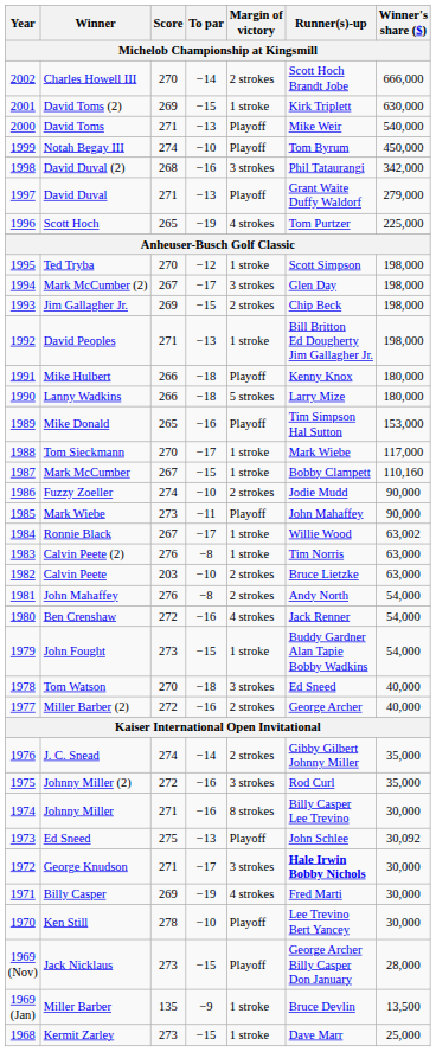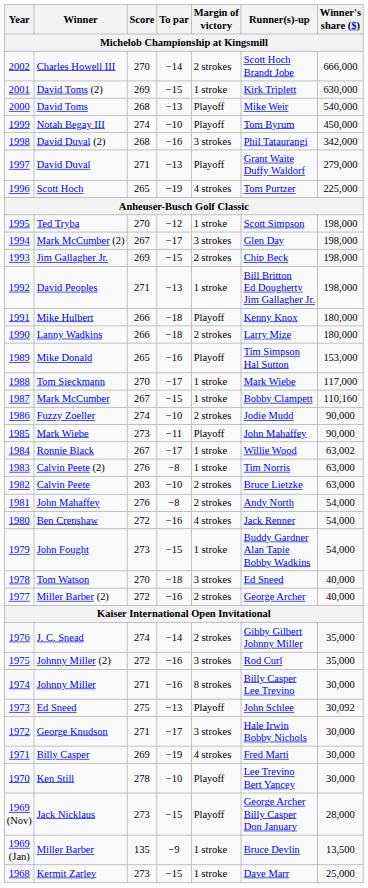 <table class=wikitable style="font-size:95%">
 <tr>
 <th>Year</th>
 <th>Winner</th>
 <th>Score</th>
 <th>To par</th>
 <th>Margin of<br>victory</th>
 <th>Runner(s)-up</th>
 <th>Winner's<br>share (<a href='#'>$</a>)</th>
 </tr>
 <tr>
 <th colspan=8>Michelob Championship at Kingsmill</th>
 </tr>
 <tr>
 <td align=center><a href='#'>2002</a></td>
 <td> <a href='#'>Charles Howell III</a></td>
 <td align=center>270</td>
 <td align=center>−14</td>
 <td>2 strokes</td>
 <td> <a href='#'>Scott Hoch</a><br> <a href='#'>Brandt Jobe</a></td>
 <td align=center>666,000</td>
 </tr>
 <tr>
 <td align=center><a href='#'>2001</a></td>
 <td> <a href='#'>David Toms</a> (2)</td>
 <td align=center>269</td>
 <td align=center>−15</td>
 <td>1 stroke</td>
 <td> <a href='#'>Kirk Triplett</a></td>
 <td align=center>630,000</td>
 </tr>
 <tr>
 <td align=center><a href='#'>2000</a></td>
 <td> <a href='#'>David Toms</a></td>
-<td align=center>271</td>
+<td align=center>268</td>
 <td align=center>−13</td>
 <td>Playoff</td>
 <td> <a href='#'>Mike Weir</a></td>
 <td align=center>540,000</td>
 </tr>
 <tr>
 <td align=center><a href='#'>1999</a></td>
 <td> <a href='#'>Notah Begay III</a></td>
 <td align=center>274</td>
 <td align=center>−10</td>
 <td>Playoff</td>
 <td> <a href='#'>Tom Byrum</a></td>
 <td align=center>450,000</td>
 </tr>
 <tr>
 <td align=center><a href='#'>1998</a></td>
 <td> <a href='#'>David Duval</a> (2)</td>
 <td align=center>268</td>
 <td align=center>−16</td>
 <td>3 strokes</td>
 <td> <a href='#'>Phil Tataurangi</a></td>
 <td align=center>342,000</td>
 </tr>
 <tr>
 <td align=center><a href='#'>1997</a></td>
 <td> <a href='#'>David Duval</a></td>
 <td align=center>271</td>
 <td align=center>−13</td>
 <td>Playoff</td>
 <td> <a href='#'>Grant Waite</a><br> <a href='#'>Duffy Waldorf</a></td>
 <td align=center>279,000</td>
 </tr>
 <tr>
 <td align=center><a href='#'>1996</a></td>
 <td> <a href='#'>Scott Hoch</a></td>
 <td align=center>265</td>
 <td align=center>−19</td>
 <td>4 strokes</td>
 <td> <a href='#'>Tom Purtzer</a></td>
 <td align=center>225,000</td>
 </tr>
 <tr>
 <th colspan=8>Anheuser-Busch Golf Classic</th>
 </tr>
 <tr>
 <td align=center><a href='#'>1995</a></td>
 <td> <a href='#'>Ted Tryba</a></td>
 <td align=center>270</td>
 <td align=center>−12</td>
 <td>1 stroke</td>
 <td> <a href='#'>Scott Simpson</a></td>
 <td align=center>198,000</td>
 </tr>
 <tr>
 <td align=center><a href='#'>1994</a></td>
 <td> <a href='#'>Mark McCumber</a> (2)</td>
 <td align=center>267</td>
 <td align=center>−17</td>
 <td>3 strokes</td>
 <td> <a href='#'>Glen Day</a></td>
 <td align=center>198,000</td>
 </tr>
 <tr>
 <td align=center><a href='#'>1993</a></td>
 <td> <a href='#'>Jim Gallagher Jr.</a></td>
 <td align=center>269</td>
 <td align=center>−15</td>
 <td>2 strokes</td>
 <td> <a href='#'>Chip Beck</a></td>
 <td align=center>198,000</td>
 </tr>
 <tr>
 <td align=center><a href='#'>1992</a></td>
 <td> <a href='#'>David Peoples</a></td>
 <td align=center>271</td>
 <td align=center>−13</td>
 <td>1 stroke</td>
 <td> <a href='#'>Bill Britton</a><br> <a href='#'>Ed Dougherty</a><br> <a href='#'>Jim Gallagher Jr.</a></td>
 <td align=center>198,000</td>
 </tr>
 <tr>
 <td align=center><a href='#'>1991</a></td>
 <td> <a href='#'>Mike Hulbert</a></td>
 <td align=center>266</td>
 <td align=center>−18</td>
 <td>Playoff</td>
 <td> <a href='#'>Kenny Knox</a></td>
 <td align=center>180,000</td>
 </tr>
 <tr>
 <td align=center><a href='#'>1990</a></td>
 <td> <a href='#'>Lanny Wadkins</a></td>
 <td align=center>266</td>
 <td align=center>−18</td>
-<td>5 strokes</td>
+<td>2 strokes</td>
 <td> <a href='#'>Larry Mize</a></td>
 <td align=center>180,000</td>
 </tr>
 <tr>
 <td align=center><a href='#'>1989</a></td>
 <td> <a href='#'>Mike Donald</a></td>
 <td align=center>265</td>
 <td align=center>−16</td>
 <td>Playoff</td>
 <td> <a href='#'>Tim Simpson</a><br> <a href='#'>Hal Sutton</a></td>
 <td align=center>153,000</td>
 </tr>
 <tr>
 <td align=center><a href='#'>1988</a></td>
 <td> <a href='#'>Tom Sieckmann</a></td>
 <td align=center>270</td>
 <td align=center>−17</td>
 <td>1 stroke</td>
 <td> <a href='#'>Mark Wiebe</a></td>
 <td align=center>117,000</td>
 </tr>
 <tr>
 <td align=center><a href='#'>1987</a></td>
 <td> <a href='#'>Mark McCumber</a></td>
 <td align=center>267</td>
 <td align=center>−15</td>
 <td>1 stroke</td>
 <td> <a href='#'>Bobby Clampett</a></td>
 <td align=center>110,160</td>
 </tr>
 <tr>
 <td align=center><a href='#'>1986</a></td>
 <td> <a href='#'>Fuzzy Zoeller</a></td>
 <td align=center>274</td>
 <td align=center>−10</td>
 <td>2 strokes</td>
 <td> <a href='#'>Jodie Mudd</a></td>
 <td align=center>90,000</td>
 </tr>
 <tr>
 <td align=center><a href='#'>1985</a></td>
 <td> <a href='#'>Mark Wiebe</a></td>
 <td align=center>273</td>
 <td align=center>−11</td>
 <td>Playoff</td>
 <td> <a href='#'>John Mahaffey</a></td>
 <td align=center>90,000</td>
 </tr>
 <tr>
 <td align=center><a href='#'>1984</a></td>
 <td> <a href='#'>Ronnie Black</a></td>
 <td align=center>267</td>
 <td align=center>−17</td>
 <td>1 stroke</td>
 <td> <a href='#'>Willie Wood</a></td>
 <td align=center>63,002</td>
 </tr>
 <tr>
 <td align=center><a href='#'>1983</a></td>
 <td> <a href='#'>Calvin Peete</a> (2)</td>
 <td align=center>276</td>
 <td align=center>−8</td>
 <td>1 stroke</td>
 <td> <a href='#'>Tim Norris</a></td>
 <td align=center>63,000</td>
 </tr>
 <tr>
 <td align=center><a href='#'>1982</a></td>
 <td> <a href='#'>Calvin Peete</a></td>
 <td align=center>203</td>
 <td align=center>−10</td>
 <td>2 strokes</td>
 <td> <a href='#'>Bruce Lietzke</a></td>
 <td align=center>63,000</td>
 </tr>
 <tr>
 <td align=center><a href='#'>1981</a></td>
 <td> <a href='#'>John Mahaffey</a></td>
 <td align=center>276</td>
 <td align=center>−8</td>
 <td>2 strokes</td>
 <td> <a href='#'>Andy North</a></td>
 <td align=center>54,000</td>
 </tr>
 <tr>
 <td align=center><a href='#'>1980</a></td>
 <td> <a href='#'>Ben Crenshaw</a></td>
 <td align=center>272</td>
 <td align=center>−16</td>
 <td>4 strokes</td>
 <td> <a href='#'>Jack Renner</a></td>
 <td align=center>54,000</td>
 </tr>
 <tr>
 <td align=center><a href='#'>1979</a></td>
 <td> <a href='#'>John Fought</a></td>
 <td align=center>273</td>
 <td align=center>−15</td>
 <td>1 stroke</td>
 <td> <a href='#'>Buddy Gardner</a><br> <a href='#'>Alan Tapie</a><br> <a href='#'>Bobby Wadkins</a></td>
 <td align=center>54,000</td>
 </tr>
 <tr>
 <td align=center><a href='#'>1978</a></td>
 <td> <a href='#'>Tom Watson</a></td>
 <td align=center>270</td>
 <td align=center>−18</td>
 <td>3 strokes</td>
 <td> <a href='#'>Ed Sneed</a></td>
 <td align=center>40,000</td>
 </tr>
 <tr>
 <td align=center><a href='#'>1977</a></td>
 <td> <a href='#'>Miller Barber</a> (2)</td>
 <td align=center>272</td>
 <td align=center>−16</td>
 <td>2 strokes</td>
 <td> <a href='#'>George Archer</a></td>
 <td align=center>40,000</td>
 </tr>
 <tr>
 <th colspan=8>Kaiser International Open Invitational</th>
 </tr>
 <tr>
 <td align=center><a href='#'>1976</a></td>
 <td> <a href='#'>J. C. Snead</a></td>
 <td align=center>274</td>
 <td align=center>−14</td>
 <td>2 strokes</td>
 <td> <a href='#'>Gibby Gilbert</a><br> <a href='#'>Johnny Miller</a></td>
 <td align=center>35,000</td>
 </tr>
 <tr>
 <td align=center><a href='#'>1975</a></td>
 <td> <a href='#'>Johnny Miller</a> (2)</td>
 <td align=center>272</td>
 <td align=center>−16</td>
 <td>3 strokes</td>
 <td> <a href='#'>Rod Curl</a></td>
 <td align=center>35,000</td>
 </tr>
 <tr>
 <td align=center><a href='#'>1974</a></td>
 <td> <a href='#'>Johnny Miller</a></td>
 <td align=center>271</td>
 <td align=center>−16</td>
 <td>8 strokes</td>
 <td> <a href='#'>Billy Casper</a><br> <a href='#'>Lee Trevino</a></td>
 <td align=center>30,000</td>
 </tr>
 <tr>
 <td align=center><a href='#'>1973</a></td>
 <td> <a href='#'>Ed Sneed</a></td>
 <td align=center>275</td>
 <td align=center>−13</td>
 <td>Playoff</td>
 <td> <a href='#'>John Schlee</a></td>
 <td align=center>30,092</td>
 </tr>
 <tr>
 <td align=center><a href='#'>1972</a></td>
 <td> <a href='#'>George Knudson</a></td>
 <td align=center>271</td>
 <td align=center>−17</td>
 <td>3 strokes</td>
-<td><strong> <a href='#'>Hale Irwin</a><br> <a href='#'>Bobby Nichols</a></strong></td>
+<td> <a href='#'>Hale Irwin</a><br> <a href='#'>Bobby Nichols</a></td>
 <td align=center>30,000</td>
 </tr>
 <tr>
 <td align=center><a href='#'>1971</a></td>
 <td> <a href='#'>Billy Casper</a></td>
 <td align=center>269</td>
 <td align=center>−19</td>
 <td>4 strokes</td>
 <td> <a href='#'>Fred Marti</a></td>
 <td align=center>30,000</td>
 </tr>
 <tr>
 <td align=center><a href='#'>1970</a></td>
 <td> <a href='#'>Ken Still</a></td>
 <td align=center>278</td>
 <td align=center>−10</td>
 <td>Playoff</td>
 <td> <a href='#'>Lee Trevino</a><br> <a href='#'>Bert Yancey</a></td>
 <td align=center>30,000</td>
 </tr>
 <tr>
 <td align=center><a href='#'>1969</a><br>(Nov)</td>
 <td> <a href='#'>Jack Nicklaus</a></td>
 <td align=center>273</td>
 <td align=center>−15</td>
 <td>Playoff</td>
 <td> <a href='#'>George Archer</a><br> <a href='#'>Billy Casper</a><br> <a href='#'>Don January</a></td>
 <td align=center>28,000</td>
 </tr>
 <tr>
 <td align=center><a href='#'>1969</a><br>(Jan)</td>
 <td> <a href='#'>Miller Barber</a></td>
 <td align=center>135</td>
 <td align=center>−9</td>
 <td>1 stroke</td>
 <td> <a href='#'>Bruce Devlin</a></td>
 <td align=center>13,500</td>
 </tr>
 <tr>
 <td align=center><a href='#'>1968</a></td>
 <td> <a href='#'>Kermit Zarley</a></td>
 <td align=center>273</td>
 <td align=center>−15</td>
 <td>1 stroke</td>
 <td> <a href='#'>Dave Marr</a></td>
 <td align=center>25,000</td>
 </tr>
 </table>
